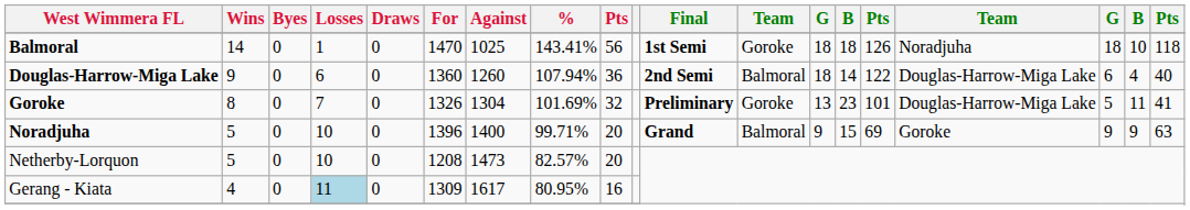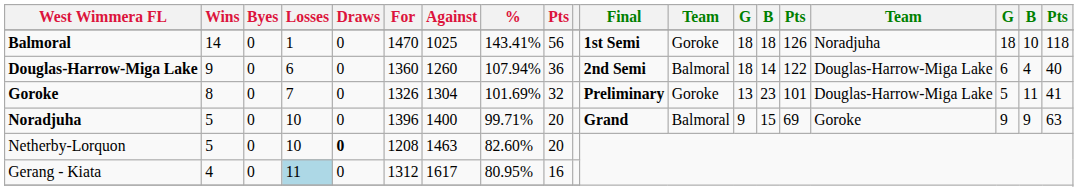 <table style="font-size: 85%; text-align: left;" class="wikitable">
 <tr>
 <th style="color:crimson">West Wimmera FL</th>
 <th style="color:crimson">Wins</th>
 <th style="color:crimson">Byes</th>
 <th style="color:crimson">Losses</th>
 <th style="color:crimson">Draws</th>
 <th style="color:crimson">For</th>
 <th style="color:crimson">Against</th>
 <th style="color:crimson">%</th>
 <th style="color:crimson">Pts</th>
 <th></th>
 <th style="color:green">Final</th>
 <th style="color:green">Team</th>
 <th style="color:green">G</th>
 <th style="color:green">B</th>
 <th style="color:green">Pts</th>
 <th style="color:green">Team</th>
 <th style="color:green">G</th>
 <th style="color:green">B</th>
 <th style="color:green">Pts</th>
 </tr>
 <tr>
 </tr>
 <tr>
 </tr>
 <tr>
 <td><strong>	Balmoral	</strong></td>
 <td>14</td>
 <td>0</td>
 <td>1</td>
 <td>0</td>
 <td>1470</td>
 <td>1025</td>
 <td>143.41%</td>
 <td>56</td>
 <td></td>
 <td><strong>1st Semi</strong></td>
 <td>Goroke</td>
 <td>18</td>
 <td>18</td>
 <td>126</td>
 <td>Noradjuha</td>
 <td>18</td>
 <td>10</td>
 <td>118</td>
 </tr>
 <tr>
 <td><strong>	Douglas-Harrow-Miga Lake	</strong></td>
 <td>9</td>
 <td>0</td>
 <td>6</td>
 <td>0</td>
 <td>1360</td>
 <td>1260</td>
 <td>107.94%</td>
 <td>36</td>
 <td></td>
 <td><strong>2nd Semi</strong></td>
 <td>Balmoral</td>
 <td>18</td>
 <td>14</td>
 <td>122</td>
 <td>Douglas-Harrow-Miga Lake</td>
 <td>6</td>
 <td>4</td>
 <td>40</td>
 </tr>
 <tr>
 <td><strong>	Goroke	</strong></td>
 <td>8</td>
 <td>0</td>
 <td>7</td>
 <td>0</td>
 <td>1326</td>
 <td>1304</td>
 <td>101.69%</td>
 <td>32</td>
 <td></td>
 <td><strong>Preliminary</strong></td>
 <td>Goroke</td>
 <td>13</td>
 <td>23</td>
 <td>101</td>
 <td>Douglas-Harrow-Miga Lake</td>
 <td>5</td>
 <td>11</td>
 <td>41</td>
 </tr>
 <tr>
 <td><strong>	Noradjuha	</strong></td>
 <td>5</td>
 <td>0</td>
 <td>10</td>
 <td>0</td>
 <td>1396</td>
 <td>1400</td>
 <td>99.71%</td>
 <td>20</td>
 <td></td>
 <td><strong>Grand</strong></td>
 <td>Balmoral</td>
 <td>9</td>
 <td>15</td>
 <td>69</td>
 <td>Goroke</td>
 <td>9</td>
 <td>9</td>
 <td>63</td>
 </tr>
 <tr>
 <td>Netherby-Lorquon</td>
 <td>5</td>
 <td>0</td>
 <td>10</td>
-<td>0</td>
+<td><strong>0</strong></td>
 <td>1208</td>
-<td>1473</td>
-<td>82.57%</td>
+<td>1463</td>
+<td>82.60%</td>
 <td>20</td>
 <td></td>
 </tr>
 <tr>
 <td>Gerang - Kiata</td>
 <td>4</td>
 <td>0</td>
 <td style="background: lightblue;">11</td>
 <td>0</td>
-<td>1309</td>
+<td>1312</td>
 <td>1617</td>
 <td>80.95%</td>
 <td>16</td>
 <td></td>
 </tr>
 <tr>
 </tr>
 </table>
